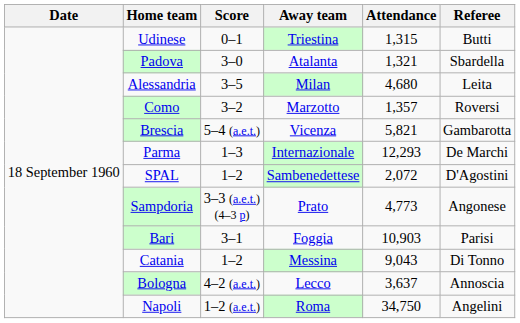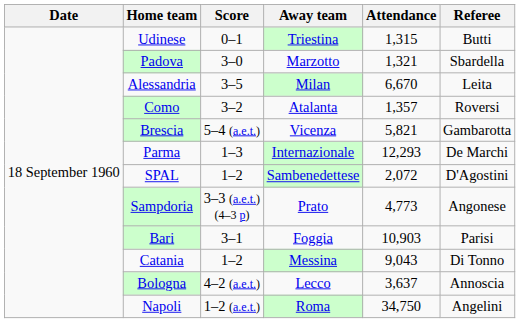 <table class="wikitable" style="text-align: center">
 <tr>
 <th>Date</th>
 <th>Home team</th>
 <th>Score</th>
 <th>Away team</th>
 <th>Attendance</th>
 <th>Referee</th>
 </tr>
 <tr>
 <td rowspan=12>18 September 1960</td>
 <td><a href='#'>Udinese</a></td>
 <td>0–1</td>
 <td bgcolor="ccffcc"><a href='#'>Triestina</a></td>
 <td>1,315</td>
 <td>Butti</td>
 </tr>
 <tr>
 <td bgcolor="ccffcc"><a href='#'>Padova</a></td>
 <td>3–0</td>
-<td><a href='#'>Atalanta</a></td>
+<td><a href='#'>Marzotto</a></td>
 <td>1,321</td>
 <td>Sbardella</td>
 </tr>
 <tr>
 <td><a href='#'>Alessandria</a></td>
 <td>3–5</td>
 <td bgcolor="ccffcc"><a href='#'>Milan</a></td>
-<td>4,680</td>
+<td>6,670</td>
 <td>Leita</td>
 </tr>
 <tr>
 <td bgcolor="ccffcc"><a href='#'>Como</a></td>
 <td>3–2</td>
-<td><a href='#'>Marzotto</a></td>
+<td><a href='#'>Atalanta</a></td>
 <td>1,357</td>
 <td>Roversi</td>
 </tr>
 <tr>
 <td bgcolor="ccffcc"><a href='#'>Brescia</a></td>
 <td>5–4 <small>(<a href='#'>a.e.t.</a>)</small></td>
 <td><a href='#'>Vicenza</a></td>
 <td>5,821</td>
 <td>Gambarotta</td>
 </tr>
 <tr>
 <td><a href='#'>Parma</a></td>
 <td>1–3</td>
 <td bgcolor="ccffcc"><a href='#'>Internazionale</a></td>
 <td>12,293</td>
 <td>De Marchi</td>
 </tr>
 <tr>
 <td><a href='#'>SPAL</a></td>
 <td>1–2</td>
 <td bgcolor="ccffcc"><a href='#'>Sambenedettese</a></td>
 <td>2,072</td>
 <td>D'Agostini</td>
 </tr>
 <tr>
 <td bgcolor="ccffcc"><a href='#'>Sampdoria</a></td>
 <td>3–3 <small>(<a href='#'>a.e.t.</a>)</small><br><small>(4–3 <a href='#'>p</a>)</small></td>
 <td><a href='#'>Prato</a></td>
 <td>4,773</td>
 <td>Angonese</td>
 </tr>
 <tr>
 <td bgcolor="ccffcc"><a href='#'>Bari</a></td>
 <td>3–1</td>
 <td><a href='#'>Foggia</a></td>
 <td>10,903</td>
 <td>Parisi</td>
 </tr>
 <tr>
 <td><a href='#'>Catania</a></td>
 <td>1–2</td>
 <td bgcolor="ccffcc"><a href='#'>Messina</a></td>
 <td>9,043</td>
 <td>Di Tonno</td>
 </tr>
 <tr>
 <td bgcolor="ccffcc"><a href='#'>Bologna</a></td>
 <td>4–2 <small>(<a href='#'>a.e.t.</a>)</small></td>
 <td><a href='#'>Lecco</a></td>
 <td>3,637</td>
 <td>Annoscia</td>
 </tr>
 <tr>
 <td><a href='#'>Napoli</a></td>
 <td>1–2 <small>(<a href='#'>a.e.t.</a>)</small></td>
 <td bgcolor="ccffcc"><a href='#'>Roma</a></td>
 <td>34,750</td>
 <td>Angelini</td>
 </tr>
 </table>
